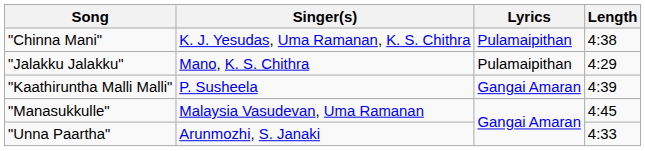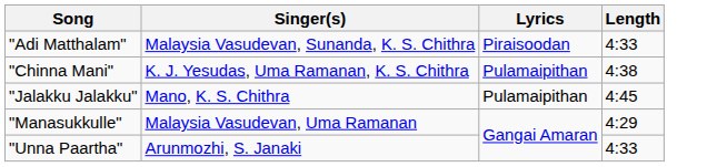 <table class="wikitable" style="font-size:95%;">
 <tr>
 <th>Song</th>
 <th>Singer(s)</th>
 <th>Lyrics</th>
 <th>Length</th>
+</tr>
+<tr>
+<td>"Adi Matthalam"</td>
+<td><a href='#'>Malaysia Vasudevan</a>, <a href='#'>Sunanda</a>, <a href='#'>K. S. Chithra</a></td>
+<td><a href='#'>Piraisoodan</a></td>
+<td>4:33</td>
 </tr>
 <tr>
 <td>"Chinna Mani"</td>
 <td><a href='#'>K. J. Yesudas</a>, <a href='#'>Uma Ramanan</a>, <a href='#'>K. S. Chithra</a></td>
 <td><a href='#'>Pulamaipithan</a></td>
 <td>4:38</td>
 </tr>
 <tr>
 <td>"Jalakku Jalakku"</td>
 <td><a href='#'>Mano</a>, <a href='#'>K. S. Chithra</a></td>
 <td>Pulamaipithan</td>
-<td>4:29</td>
-</tr>
-<tr>
-<td>"Kaathiruntha Malli Malli"</td>
-<td><a href='#'>P. Susheela</a></td>
-<td><a href='#'>Gangai Amaran</a></td>
-<td>4:39</td>
+<td>4:45</td>
 </tr>
 <tr>
 <td>"Manasukkulle"</td>
 <td><a href='#'>Malaysia Vasudevan</a>, <a href='#'>Uma Ramanan</a></td>
 <td rowspan=2><a href='#'>Gangai Amaran</a></td>
-<td>4:45</td>
+<td>4:29</td>
 </tr>
 <tr>
 <td>"Unna Paartha"</td>
 <td><a href='#'>Arunmozhi</a>, <a href='#'>S. Janaki</a></td>
 <td>4:33</td>
 </tr>
 </table>
